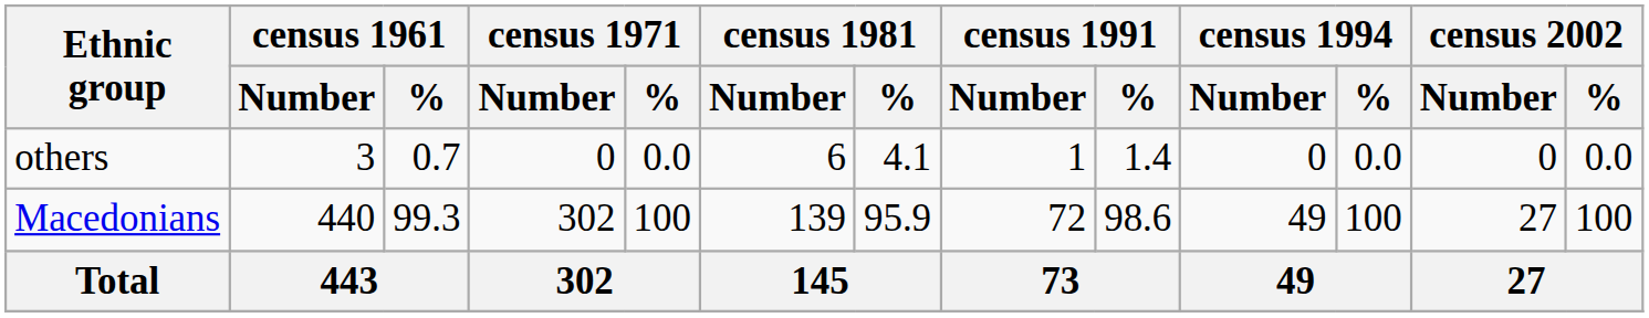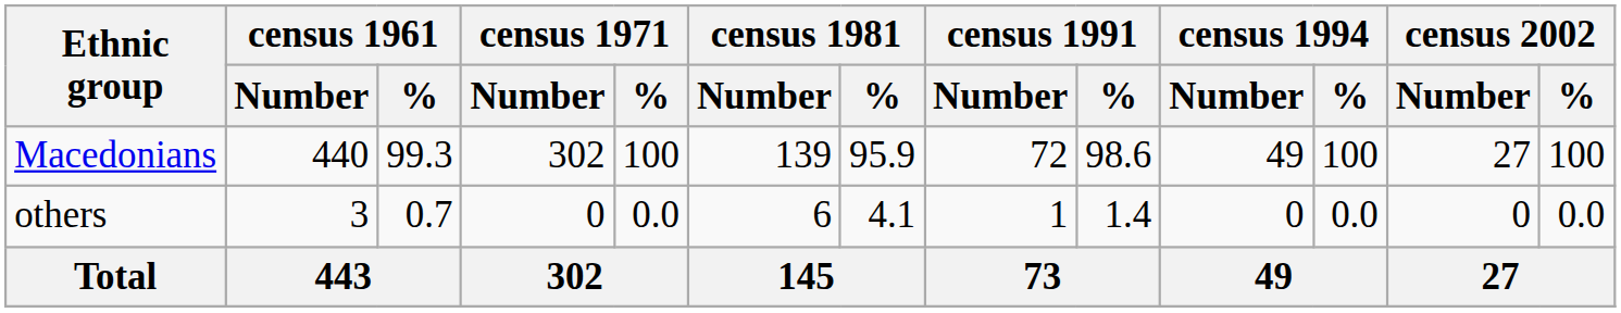 <table class="wikitable">
 <tr>
 <th rowspan="2">Ethnic<br>group</th>
 <th colspan="2">census 1961</th>
 <th colspan="2">census 1971</th>
 <th colspan="2">census 1981</th>
 <th colspan="2">census 1991</th>
 <th colspan="2">census 1994</th>
 <th colspan="2">census 2002</th>
 </tr>
 <tr bgcolor="#e0e0e0">
 <th>Number</th>
 <th>%</th>
 <th>Number</th>
 <th>%</th>
 <th>Number</th>
 <th>%</th>
 <th>Number</th>
 <th>%</th>
 <th>Number</th>
 <th>%</th>
 <th>Number</th>
 <th>%</th>
 </tr>
 <tr>
+<td><a href='#'>Macedonians</a></td>
+<td align="right">440</td>
+<td align="right">99.3</td>
+<td align="right">302</td>
+<td align="right">100</td>
+<td align="right">139</td>
+<td align="right">95.9</td>
+<td align="right">72</td>
+<td align="right">98.6</td>
+<td align="right">49</td>
+<td align="right">100</td>
+<td align="right">27</td>
+<td align="right">100</td>
+</tr>
+<tr>
 <td>others</td>
 <td align="right">3</td>
 <td align="right">0.7</td>
 <td align="right">0</td>
 <td align="right">0.0</td>
 <td align="right">6</td>
 <td align="right">4.1</td>
 <td align="right">1</td>
 <td align="right">1.4</td>
 <td align="right">0</td>
 <td align="right">0.0</td>
 <td align="right">0</td>
 <td align="right">0.0</td>
 </tr>
-<tr>
-<td><a href='#'>Macedonians</a></td>
-<td align="right">440</td>
-<td align="right">99.3</td>
-<td align="right">302</td>
-<td align="right">100</td>
-<td align="right">139</td>
-<td align="right">95.9</td>
-<td align="right">72</td>
-<td align="right">98.6</td>
-<td align="right">49</td>
-<td align="right">100</td>
-<td align="right">27</td>
-<td align="right">100</td>
-</tr>
 <tr bgcolor="#e0e0e0">
 <th align="left">Total</th>
 <th colspan="2">443</th>
 <th colspan="2">302</th>
 <th colspan="2">145</th>
 <th colspan="2">73</th>
 <th colspan="2">49</th>
 <th colspan="2">27</th>
 </tr>
 <tr>
 </tr>
 </table>
